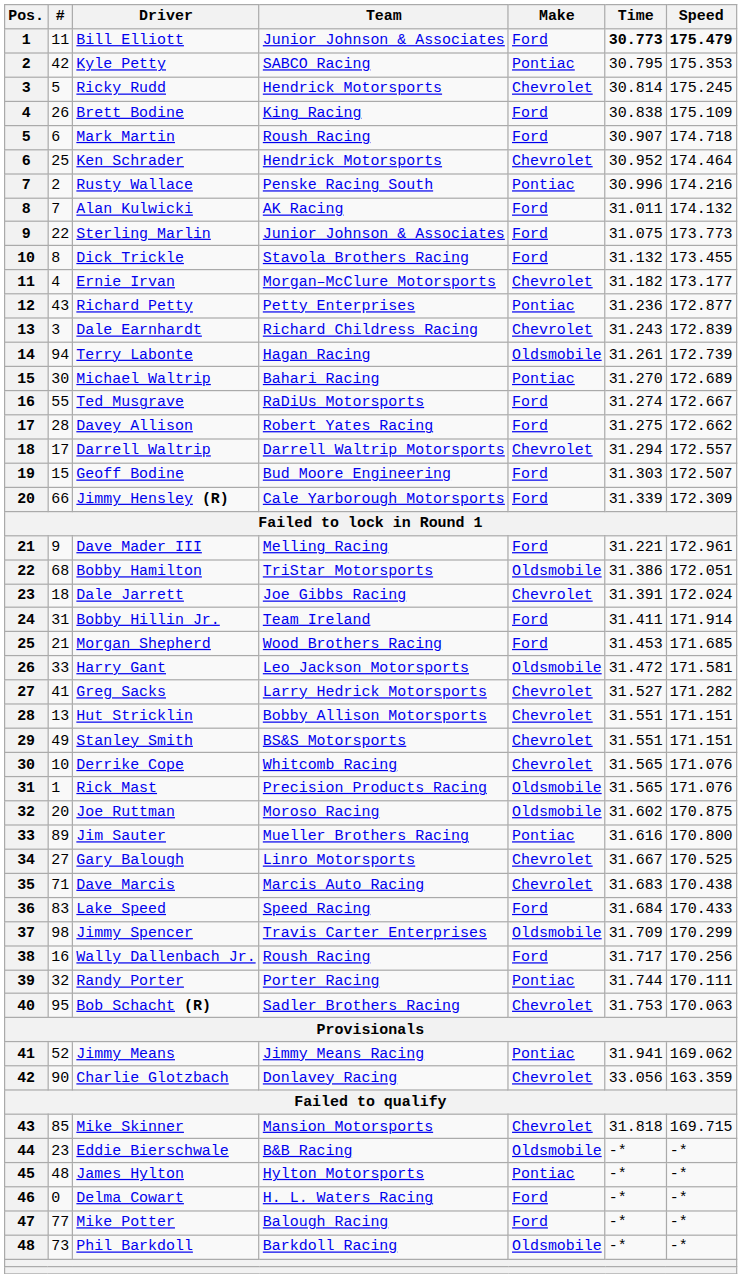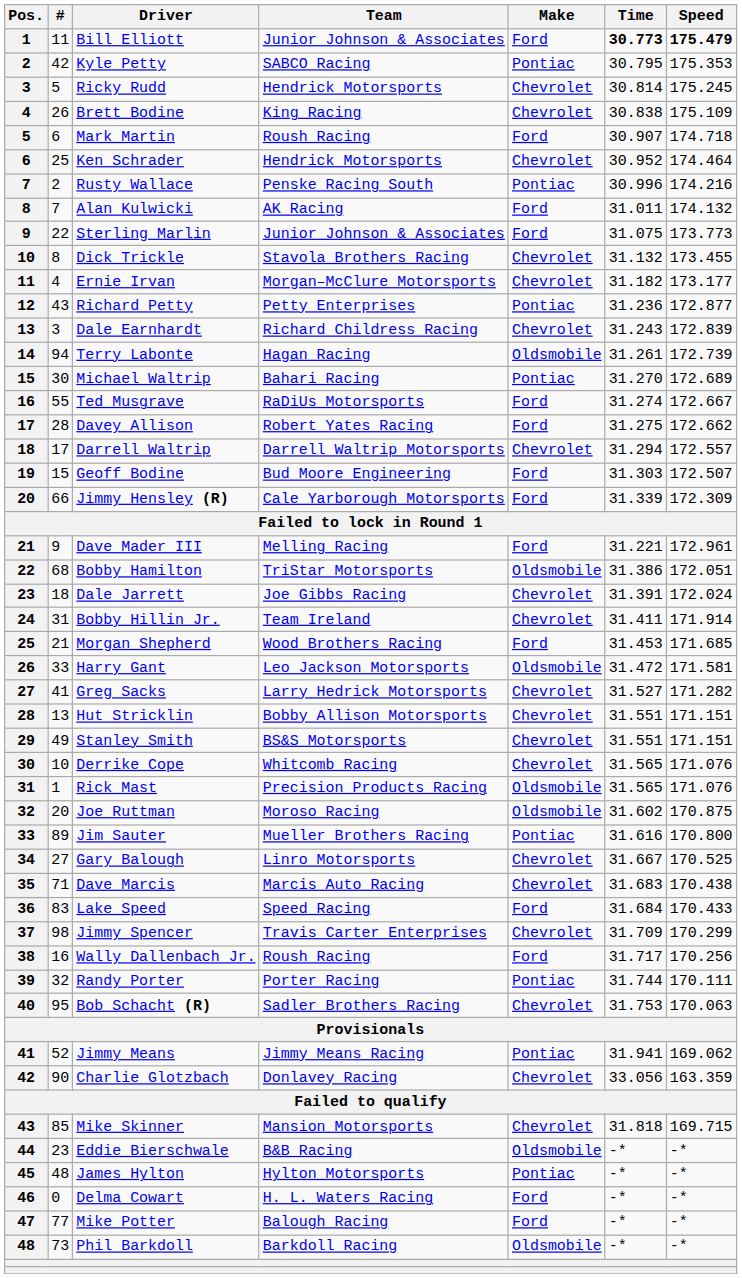 <table class="wikitable" style="font-size:95%">
 <tr>
 <th>Pos.</th>
 <th>#</th>
 <th>Driver</th>
 <th>Team</th>
 <th>Make</th>
 <th>Time</th>
 <th>Speed</th>
 </tr>
 <tr>
 <th>1</th>
 <td>11</td>
 <td><a href='#'>Bill Elliott</a></td>
 <td><a href='#'>Junior Johnson & Associates</a></td>
 <td><a href='#'>Ford</a></td>
 <td><strong>30.773</strong></td>
 <td><strong>175.479</strong></td>
 </tr>
 <tr>
 <th>2</th>
 <td>42</td>
 <td><a href='#'>Kyle Petty</a></td>
 <td><a href='#'>SABCO Racing</a></td>
 <td><a href='#'>Pontiac</a></td>
 <td>30.795</td>
 <td>175.353</td>
 </tr>
 <tr>
 <th>3</th>
 <td>5</td>
 <td><a href='#'>Ricky Rudd</a></td>
 <td><a href='#'>Hendrick Motorsports</a></td>
 <td><a href='#'>Chevrolet</a></td>
 <td>30.814</td>
 <td>175.245</td>
 </tr>
 <tr>
 <th>4</th>
 <td>26</td>
 <td><a href='#'>Brett Bodine</a></td>
 <td><a href='#'>King Racing</a></td>
-<td><a href='#'>Ford</a></td>
+<td><a href='#'>Chevrolet</a></td>
 <td>30.838</td>
 <td>175.109</td>
 </tr>
 <tr>
 <th>5</th>
 <td>6</td>
 <td><a href='#'>Mark Martin</a></td>
 <td><a href='#'>Roush Racing</a></td>
 <td><a href='#'>Ford</a></td>
 <td>30.907</td>
 <td>174.718</td>
 </tr>
 <tr>
 <th>6</th>
 <td>25</td>
 <td><a href='#'>Ken Schrader</a></td>
 <td><a href='#'>Hendrick Motorsports</a></td>
 <td><a href='#'>Chevrolet</a></td>
 <td>30.952</td>
 <td>174.464</td>
 </tr>
 <tr>
 <th>7</th>
 <td>2</td>
 <td><a href='#'>Rusty Wallace</a></td>
 <td><a href='#'>Penske Racing South</a></td>
 <td><a href='#'>Pontiac</a></td>
 <td>30.996</td>
 <td>174.216</td>
 </tr>
 <tr>
 <th>8</th>
 <td>7</td>
 <td><a href='#'>Alan Kulwicki</a></td>
 <td><a href='#'>AK Racing</a></td>
 <td><a href='#'>Ford</a></td>
 <td>31.011</td>
 <td>174.132</td>
 </tr>
 <tr>
 <th>9</th>
 <td>22</td>
 <td><a href='#'>Sterling Marlin</a></td>
 <td><a href='#'>Junior Johnson & Associates</a></td>
 <td><a href='#'>Ford</a></td>
 <td>31.075</td>
 <td>173.773</td>
 </tr>
 <tr>
 <th>10</th>
 <td>8</td>
 <td><a href='#'>Dick Trickle</a></td>
 <td><a href='#'>Stavola Brothers Racing</a></td>
-<td><a href='#'>Ford</a></td>
+<td><a href='#'>Chevrolet</a></td>
 <td>31.132</td>
 <td>173.455</td>
 </tr>
 <tr>
 <th>11</th>
 <td>4</td>
 <td><a href='#'>Ernie Irvan</a></td>
 <td><a href='#'>Morgan–McClure Motorsports</a></td>
 <td><a href='#'>Chevrolet</a></td>
 <td>31.182</td>
 <td>173.177</td>
 </tr>
 <tr>
 <th>12</th>
 <td>43</td>
 <td><a href='#'>Richard Petty</a></td>
 <td><a href='#'>Petty Enterprises</a></td>
 <td><a href='#'>Pontiac</a></td>
 <td>31.236</td>
 <td>172.877</td>
 </tr>
 <tr>
 <th>13</th>
 <td>3</td>
 <td><a href='#'>Dale Earnhardt</a></td>
 <td><a href='#'>Richard Childress Racing</a></td>
 <td><a href='#'>Chevrolet</a></td>
 <td>31.243</td>
 <td>172.839</td>
 </tr>
 <tr>
 <th>14</th>
 <td>94</td>
 <td><a href='#'>Terry Labonte</a></td>
 <td><a href='#'>Hagan Racing</a></td>
 <td><a href='#'>Oldsmobile</a></td>
 <td>31.261</td>
 <td>172.739</td>
 </tr>
 <tr>
 <th>15</th>
 <td>30</td>
 <td><a href='#'>Michael Waltrip</a></td>
 <td><a href='#'>Bahari Racing</a></td>
 <td><a href='#'>Pontiac</a></td>
 <td>31.270</td>
 <td>172.689</td>
 </tr>
 <tr>
 <th>16</th>
 <td>55</td>
 <td><a href='#'>Ted Musgrave</a></td>
 <td><a href='#'>RaDiUs Motorsports</a></td>
 <td><a href='#'>Ford</a></td>
 <td>31.274</td>
 <td>172.667</td>
 </tr>
 <tr>
 <th>17</th>
 <td>28</td>
 <td><a href='#'>Davey Allison</a></td>
 <td><a href='#'>Robert Yates Racing</a></td>
 <td><a href='#'>Ford</a></td>
 <td>31.275</td>
 <td>172.662</td>
 </tr>
 <tr>
 <th>18</th>
 <td>17</td>
 <td><a href='#'>Darrell Waltrip</a></td>
 <td><a href='#'>Darrell Waltrip Motorsports</a></td>
 <td><a href='#'>Chevrolet</a></td>
 <td>31.294</td>
 <td>172.557</td>
 </tr>
 <tr>
 <th>19</th>
 <td>15</td>
 <td><a href='#'>Geoff Bodine</a></td>
 <td><a href='#'>Bud Moore Engineering</a></td>
 <td><a href='#'>Ford</a></td>
 <td>31.303</td>
 <td>172.507</td>
 </tr>
 <tr>
 <th>20</th>
 <td>66</td>
 <td><a href='#'>Jimmy Hensley</a> <strong>(R)</strong></td>
 <td><a href='#'>Cale Yarborough Motorsports</a></td>
 <td><a href='#'>Ford</a></td>
 <td>31.339</td>
 <td>172.309</td>
 </tr>
 <tr>
 <th colspan="7">Failed to lock in Round 1</th>
 </tr>
 <tr>
 <th>21</th>
 <td>9</td>
 <td><a href='#'>Dave Mader III</a></td>
 <td><a href='#'>Melling Racing</a></td>
 <td><a href='#'>Ford</a></td>
 <td>31.221</td>
 <td>172.961</td>
 </tr>
 <tr>
 <th>22</th>
 <td>68</td>
 <td><a href='#'>Bobby Hamilton</a></td>
 <td><a href='#'>TriStar Motorsports</a></td>
 <td><a href='#'>Oldsmobile</a></td>
 <td>31.386</td>
 <td>172.051</td>
 </tr>
 <tr>
 <th>23</th>
 <td>18</td>
 <td><a href='#'>Dale Jarrett</a></td>
 <td><a href='#'>Joe Gibbs Racing</a></td>
 <td><a href='#'>Chevrolet</a></td>
 <td>31.391</td>
 <td>172.024</td>
 </tr>
 <tr>
 <th>24</th>
 <td>31</td>
 <td><a href='#'>Bobby Hillin Jr.</a></td>
 <td><a href='#'>Team Ireland</a></td>
-<td><a href='#'>Ford</a></td>
+<td><a href='#'>Chevrolet</a></td>
 <td>31.411</td>
 <td>171.914</td>
 </tr>
 <tr>
 <th>25</th>
 <td>21</td>
 <td><a href='#'>Morgan Shepherd</a></td>
 <td><a href='#'>Wood Brothers Racing</a></td>
 <td><a href='#'>Ford</a></td>
 <td>31.453</td>
 <td>171.685</td>
 </tr>
 <tr>
 <th>26</th>
 <td>33</td>
 <td><a href='#'>Harry Gant</a></td>
 <td><a href='#'>Leo Jackson Motorsports</a></td>
 <td><a href='#'>Oldsmobile</a></td>
 <td>31.472</td>
 <td>171.581</td>
 </tr>
 <tr>
 <th>27</th>
 <td>41</td>
 <td><a href='#'>Greg Sacks</a></td>
 <td><a href='#'>Larry Hedrick Motorsports</a></td>
 <td><a href='#'>Chevrolet</a></td>
 <td>31.527</td>
 <td>171.282</td>
 </tr>
 <tr>
 <th>28</th>
 <td>13</td>
 <td><a href='#'>Hut Stricklin</a></td>
 <td><a href='#'>Bobby Allison Motorsports</a></td>
 <td><a href='#'>Chevrolet</a></td>
 <td>31.551</td>
 <td>171.151</td>
 </tr>
 <tr>
 <th>29</th>
 <td>49</td>
 <td><a href='#'>Stanley Smith</a></td>
 <td><a href='#'>BS&S Motorsports</a></td>
 <td><a href='#'>Chevrolet</a></td>
 <td>31.551</td>
 <td>171.151</td>
 </tr>
 <tr>
 <th>30</th>
 <td>10</td>
 <td><a href='#'>Derrike Cope</a></td>
 <td><a href='#'>Whitcomb Racing</a></td>
 <td><a href='#'>Chevrolet</a></td>
 <td>31.565</td>
 <td>171.076</td>
 </tr>
 <tr>
 <th>31</th>
 <td>1</td>
 <td><a href='#'>Rick Mast</a></td>
 <td><a href='#'>Precision Products Racing</a></td>
 <td><a href='#'>Oldsmobile</a></td>
 <td>31.565</td>
 <td>171.076</td>
 </tr>
 <tr>
 <th>32</th>
 <td>20</td>
 <td><a href='#'>Joe Ruttman</a></td>
 <td><a href='#'>Moroso Racing</a></td>
 <td><a href='#'>Oldsmobile</a></td>
 <td>31.602</td>
 <td>170.875</td>
 </tr>
 <tr>
 <th>33</th>
 <td>89</td>
 <td><a href='#'>Jim Sauter</a></td>
 <td><a href='#'>Mueller Brothers Racing</a></td>
 <td><a href='#'>Pontiac</a></td>
 <td>31.616</td>
 <td>170.800</td>
 </tr>
 <tr>
 <th>34</th>
 <td>27</td>
 <td><a href='#'>Gary Balough</a></td>
 <td><a href='#'>Linro Motorsports</a></td>
 <td><a href='#'>Chevrolet</a></td>
 <td>31.667</td>
 <td>170.525</td>
 </tr>
 <tr>
 <th>35</th>
 <td>71</td>
 <td><a href='#'>Dave Marcis</a></td>
 <td><a href='#'>Marcis Auto Racing</a></td>
 <td><a href='#'>Chevrolet</a></td>
 <td>31.683</td>
 <td>170.438</td>
 </tr>
 <tr>
 <th>36</th>
 <td>83</td>
 <td><a href='#'>Lake Speed</a></td>
 <td><a href='#'>Speed Racing</a></td>
 <td><a href='#'>Ford</a></td>
 <td>31.684</td>
 <td>170.433</td>
 </tr>
 <tr>
 <th>37</th>
 <td>98</td>
 <td><a href='#'>Jimmy Spencer</a></td>
 <td><a href='#'>Travis Carter Enterprises</a></td>
-<td><a href='#'>Oldsmobile</a></td>
+<td><a href='#'>Chevrolet</a></td>
 <td>31.709</td>
 <td>170.299</td>
 </tr>
 <tr>
 <th>38</th>
 <td>16</td>
 <td><a href='#'>Wally Dallenbach Jr.</a></td>
 <td><a href='#'>Roush Racing</a></td>
 <td><a href='#'>Ford</a></td>
 <td>31.717</td>
 <td>170.256</td>
 </tr>
 <tr>
 <th>39</th>
 <td>32</td>
 <td><a href='#'>Randy Porter</a></td>
 <td><a href='#'>Porter Racing</a></td>
 <td><a href='#'>Pontiac</a></td>
 <td>31.744</td>
 <td>170.111</td>
 </tr>
 <tr>
 <th>40</th>
 <td>95</td>
 <td><a href='#'>Bob Schacht</a> <strong>(R)</strong></td>
 <td><a href='#'>Sadler Brothers Racing</a></td>
 <td><a href='#'>Chevrolet</a></td>
 <td>31.753</td>
 <td>170.063</td>
 </tr>
 <tr>
 <th colspan="7">Provisionals</th>
 </tr>
 <tr>
 <th>41</th>
 <td>52</td>
 <td><a href='#'>Jimmy Means</a></td>
 <td><a href='#'>Jimmy Means Racing</a></td>
 <td><a href='#'>Pontiac</a></td>
 <td>31.941</td>
 <td>169.062</td>
 </tr>
 <tr>
 <th>42</th>
 <td>90</td>
 <td><a href='#'>Charlie Glotzbach</a></td>
 <td><a href='#'>Donlavey Racing</a></td>
 <td><a href='#'>Chevrolet</a></td>
 <td>33.056</td>
 <td>163.359</td>
 </tr>
 <tr>
 <th colspan="7">Failed to qualify</th>
 </tr>
 <tr>
 <th>43</th>
 <td>85</td>
 <td><a href='#'>Mike Skinner</a></td>
 <td><a href='#'>Mansion Motorsports</a></td>
 <td><a href='#'>Chevrolet</a></td>
 <td>31.818</td>
 <td>169.715</td>
 </tr>
 <tr>
 <th>44</th>
 <td>23</td>
 <td><a href='#'>Eddie Bierschwale</a></td>
 <td><a href='#'>B&B Racing</a></td>
 <td><a href='#'>Oldsmobile</a></td>
 <td>-*</td>
 <td>-*</td>
 </tr>
 <tr>
 <th>45</th>
 <td>48</td>
 <td><a href='#'>James Hylton</a></td>
 <td><a href='#'>Hylton Motorsports</a></td>
 <td><a href='#'>Pontiac</a></td>
 <td>-*</td>
 <td>-*</td>
 </tr>
 <tr>
 <th>46</th>
 <td>0</td>
 <td><a href='#'>Delma Cowart</a></td>
 <td><a href='#'>H. L. Waters Racing</a></td>
 <td><a href='#'>Ford</a></td>
 <td>-*</td>
 <td>-*</td>
 </tr>
 <tr>
 <th>47</th>
 <td>77</td>
 <td><a href='#'>Mike Potter</a></td>
 <td><a href='#'>Balough Racing</a></td>
 <td><a href='#'>Ford</a></td>
 <td>-*</td>
 <td>-*</td>
 </tr>
 <tr>
 <th>48</th>
 <td>73</td>
 <td><a href='#'>Phil Barkdoll</a></td>
 <td><a href='#'>Barkdoll Racing</a></td>
 <td><a href='#'>Oldsmobile</a></td>
 <td>-*</td>
 <td>-*</td>
 </tr>
 <tr>
 <th colspan="7"></th>
 </tr>
 <tr>
 <th colspan="7"></th>
 </tr>
 </table>
